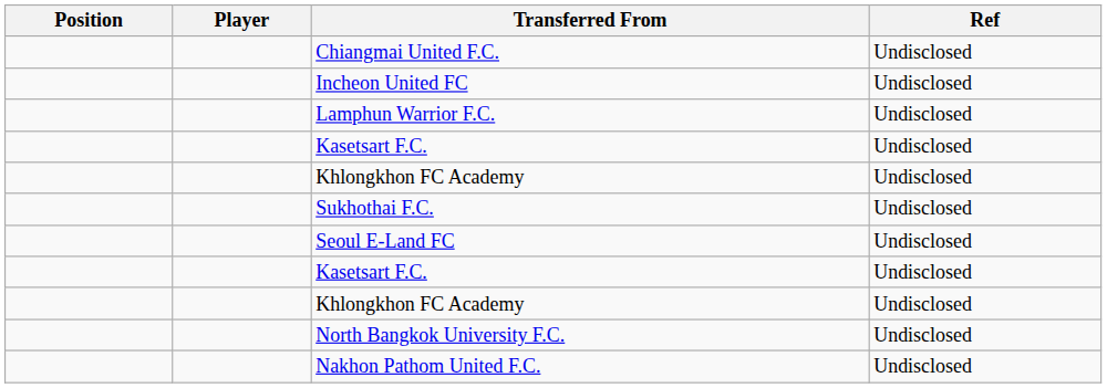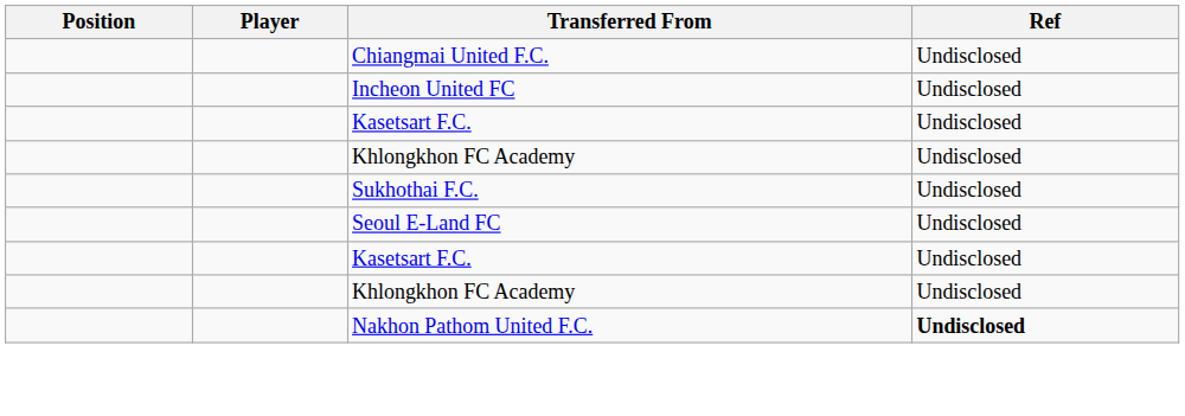 <table class="wikitable sortable" style="width:70%; text-align:center; font-size:100%; text-align:left;">
 <tr>
 <th>Position</th>
 <th>Player</th>
 <th>Transferred From</th>
 <th>Ref</th>
 </tr>
 <tr>
 <td></td>
 <td></td>
 <td> <a href='#'>Chiangmai United F.C.</a></td>
 <td>Undisclosed  </td>
 </tr>
 <tr>
 <td></td>
 <td></td>
 <td> <a href='#'>Incheon United FC</a></td>
-<td>Undisclosed  </td>
-</tr>
-<tr>
-<td></td>
-<td></td>
-<td> <a href='#'>Lamphun Warrior F.C.</a></td>
 <td>Undisclosed  </td>
 </tr>
 <tr>
 <td></td>
 <td></td>
 <td> <a href='#'>Kasetsart F.C.</a></td>
 <td>Undisclosed  </td>
 </tr>
 <tr>
 <td></td>
 <td></td>
 <td> Khlongkhon FC Academy</td>
 <td>Undisclosed  </td>
 </tr>
 <tr>
 <td></td>
 <td></td>
 <td> <a href='#'>Sukhothai F.C.</a></td>
 <td>Undisclosed  </td>
 </tr>
 <tr>
 <td></td>
 <td></td>
 <td> <a href='#'>Seoul E-Land FC</a></td>
 <td>Undisclosed  </td>
 </tr>
 <tr>
 <td></td>
 <td></td>
 <td> <a href='#'>Kasetsart F.C.</a></td>
 <td>Undisclosed</td>
 </tr>
 <tr>
 <td></td>
 <td></td>
 <td> Khlongkhon FC Academy</td>
 <td>Undisclosed  </td>
 </tr>
 <tr>
 <td></td>
 <td></td>
-<td> <a href='#'>North Bangkok University F.C.</a></td>
-<td>Undisclosed  </td>
-</tr>
-<tr>
-<td></td>
-<td></td>
 <td> <a href='#'>Nakhon Pathom United F.C.</a></td>
-<td>Undisclosed  </td>
+<td><strong>Undisclosed  </strong></td>
 </tr>
 </table>
